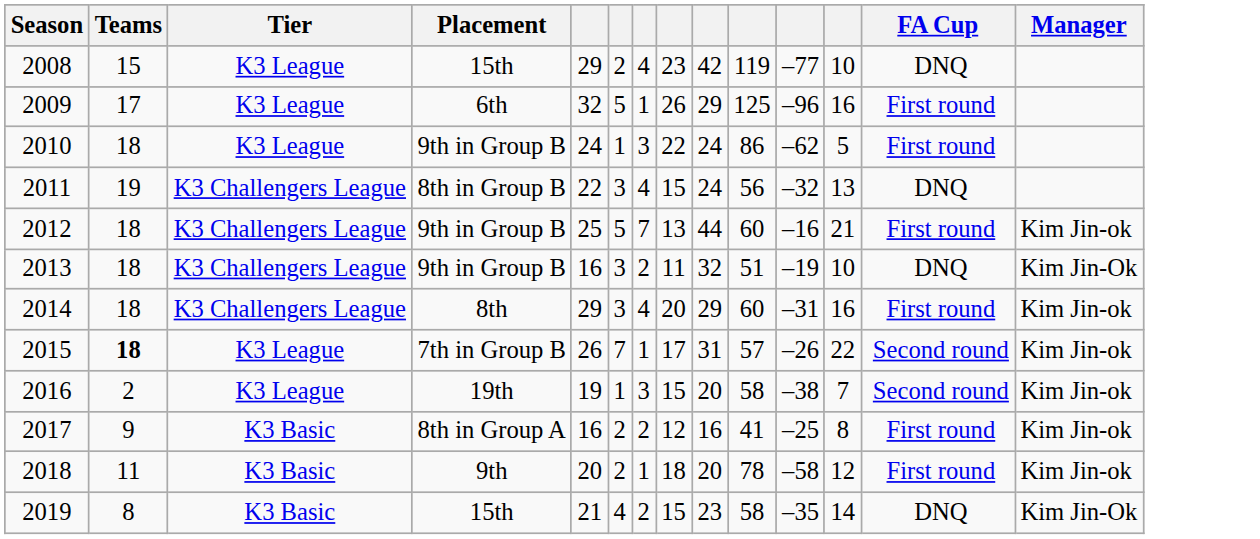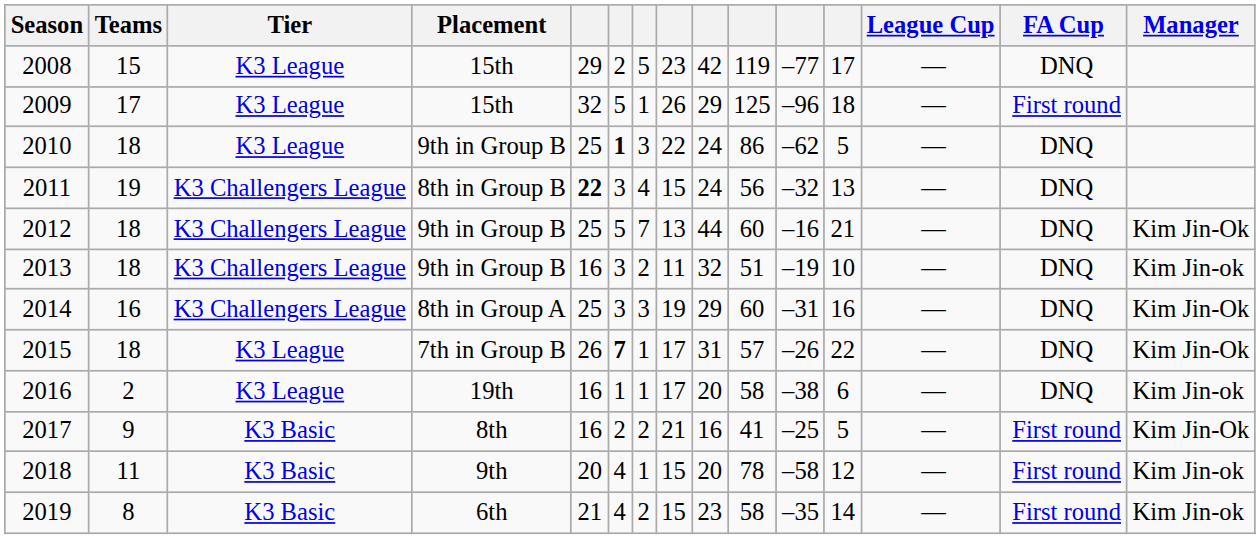 <table class="wikitable" style="text-align: center; font-size:90%;">
 <tr>
 <th>Season</th>
 <th>Teams</th>
 <th>Tier</th>
 <th>Placement</th>
 <th></th>
 <th></th>
 <th></th>
 <th></th>
 <th></th>
 <th></th>
 <th></th>
 <th></th>
+<th><a href='#'>League Cup</a></th>
 <th><a href='#'>FA Cup</a></th>
 <th><a href='#'>Manager</a></th>
 </tr>
 <tr>
 <td>2008</td>
 <td>15</td>
 <td><a href='#'>K3 League</a></td>
 <td>15th</td>
 <td>29</td>
 <td>2</td>
-<td>4</td>
+<td>5</td>
 <td>23</td>
 <td>42</td>
 <td>119</td>
 <td align=right>–77</td>
-<td>10</td>
+<td>17</td>
+<td> —</td>
 <td> DNQ</td>
 <td align=left></td>
 </tr>
 <tr>
 <td>2009</td>
 <td>17</td>
 <td><a href='#'>K3 League</a></td>
-<td>6th</td>
+<td>15th</td>
 <td>32</td>
 <td>5</td>
 <td>1</td>
 <td>26</td>
 <td>29</td>
 <td>125</td>
 <td align=right>–96</td>
-<td>16</td>
+<td>18</td>
+<td> —</td>
 <td> <a href='#'>First round</a></td>
 <td align=left></td>
 </tr>
 <tr>
 <td>2010</td>
 <td>18</td>
 <td><a href='#'>K3 League</a></td>
 <td>9th in Group B</td>
-<td>24</td>
-<td>1</td>
+<td>25</td>
+<td><strong>1</strong></td>
 <td>3</td>
 <td>22</td>
 <td>24</td>
 <td>86</td>
 <td align=right>–62</td>
 <td>5</td>
-<td> <a href='#'>First round</a></td>
+<td> —</td>
+<td> DNQ</td>
 <td align=left></td>
 </tr>
 <tr>
 <td>2011</td>
 <td>19</td>
 <td><a href='#'>K3 Challengers League</a></td>
 <td>8th in Group B</td>
-<td>22</td>
+<td><strong>22</strong></td>
 <td>3</td>
 <td>4</td>
 <td>15</td>
 <td>24</td>
 <td>56</td>
 <td align=right>–32</td>
 <td>13</td>
+<td> —</td>
 <td> DNQ</td>
 <td align=left></td>
 </tr>
 <tr>
 <td>2012</td>
 <td>18</td>
 <td><a href='#'>K3 Challengers League</a></td>
 <td>9th in Group B</td>
 <td>25</td>
 <td>5</td>
 <td>7</td>
 <td>13</td>
 <td>44</td>
 <td>60</td>
 <td align=right>–16</td>
 <td>21</td>
-<td> <a href='#'>First round</a></td>
-<td align=left>Kim Jin-ok</td>
+<td> —</td>
+<td> DNQ</td>
+<td align=left>Kim Jin-Ok</td>
 </tr>
 <tr>
 <td>2013</td>
 <td>18</td>
 <td><a href='#'>K3 Challengers League</a></td>
 <td>9th in Group B</td>
 <td>16</td>
 <td>3</td>
 <td>2</td>
 <td>11</td>
 <td>32</td>
 <td>51</td>
 <td align=right>–19</td>
 <td>10</td>
+<td> —</td>
+<td> DNQ</td>
+<td align=left>Kim Jin-ok</td>
+</tr>
+<tr>
+<td>2014</td>
+<td>16</td>
+<td><a href='#'>K3 Challengers League</a></td>
+<td>8th in Group A</td>
+<td>25</td>
+<td>3</td>
+<td>3</td>
+<td>19</td>
+<td>29</td>
+<td>60</td>
+<td align=right>–31</td>
+<td>16</td>
+<td> —</td>
 <td> DNQ</td>
 <td align=left>Kim Jin-Ok</td>
 </tr>
 <tr>
-<td>2014</td>
+<td>2015</td>
 <td>18</td>
-<td><a href='#'>K3 Challengers League</a></td>
-<td>8th</td>
-<td>29</td>
-<td>3</td>
-<td>4</td>
-<td>20</td>
-<td>29</td>
-<td>60</td>
-<td align=right>–31</td>
-<td>16</td>
-<td> <a href='#'>First round</a></td>
-<td align=left>Kim Jin-ok</td>
-</tr>
-<tr>
-<td>2015</td>
-<td><strong>18</strong></td>
 <td><a href='#'>K3 League</a></td>
 <td>7th in Group B</td>
 <td>26</td>
-<td>7</td>
+<td><strong>7</strong></td>
 <td>1</td>
 <td>17</td>
 <td>31</td>
 <td>57</td>
 <td align=right>–26</td>
 <td>22</td>
-<td> <a href='#'>Second round</a></td>
-<td align=left>Kim Jin-ok</td>
+<td> —</td>
+<td> DNQ</td>
+<td align=left>Kim Jin-Ok</td>
 </tr>
 <tr>
 <td>2016</td>
 <td>2</td>
 <td><a href='#'>K3 League</a></td>
 <td>19th</td>
-<td>19</td>
+<td>16</td>
 <td>1</td>
-<td>3</td>
-<td>15</td>
+<td>1</td>
+<td>17</td>
 <td>20</td>
 <td>58</td>
 <td align=right>–38</td>
-<td>7</td>
-<td> <a href='#'>Second round</a></td>
+<td>6</td>
+<td> —</td>
+<td> DNQ</td>
 <td align=left>Kim Jin-ok</td>
 </tr>
 <tr>
 <td>2017</td>
 <td>9</td>
 <td><a href='#'>K3 Basic</a></td>
-<td>8th in Group A</td>
+<td>8th</td>
 <td>16</td>
 <td>2</td>
 <td>2</td>
-<td>12</td>
+<td>21</td>
 <td>16</td>
 <td>41</td>
 <td align=right>–25</td>
-<td>8</td>
+<td>5</td>
+<td> —</td>
 <td> <a href='#'>First round</a></td>
-<td align=left>Kim Jin-ok</td>
+<td align=left>Kim Jin-Ok</td>
 </tr>
 <tr>
 <td>2018</td>
 <td>11</td>
 <td><a href='#'>K3 Basic</a></td>
 <td>9th</td>
 <td>20</td>
-<td>2</td>
+<td>4</td>
 <td>1</td>
-<td>18</td>
+<td>15</td>
 <td>20</td>
 <td>78</td>
 <td align=right>–58</td>
 <td>12</td>
+<td> —</td>
 <td> <a href='#'>First round</a></td>
 <td align=left>Kim Jin-ok</td>
 </tr>
 <tr>
 <td>2019</td>
 <td>8</td>
 <td><a href='#'>K3 Basic</a></td>
-<td>15th</td>
+<td>6th</td>
 <td>21</td>
 <td>4</td>
 <td>2</td>
 <td>15</td>
 <td>23</td>
 <td>58</td>
 <td align=right>–35</td>
 <td>14</td>
-<td> DNQ</td>
-<td align=left>Kim Jin-Ok</td>
+<td> —</td>
+<td> <a href='#'>First round</a></td>
+<td align=left>Kim Jin-ok</td>
 </tr>
 </table>
